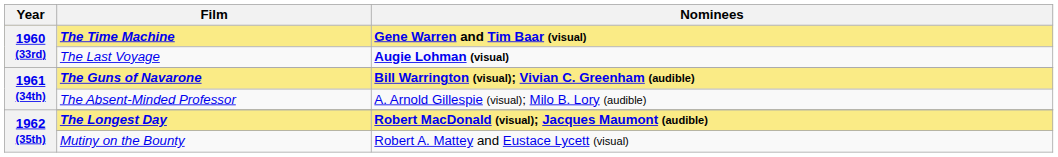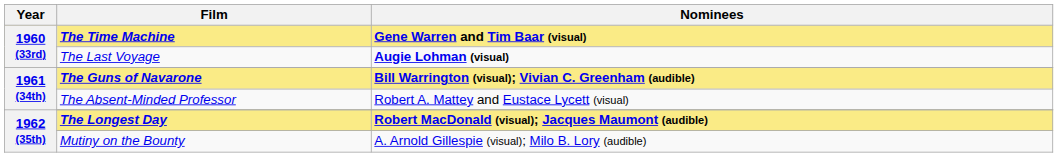 <table class="wikitable" style="width:100%">
 <tr bgcolor="#bebebe">
 <th width="5%">Year</th>
 <th width="30%">Film</th>
 <th width="65%">Nominees</th>
 </tr>
 <tr style="background:#FAEB86">
 <th rowspan="2"><a href='#'>1960</a><br><small><a href='#'>(33rd)</a></small></th>
 <td><strong><em><a href='#'>The Time Machine</a></em></strong></td>
 <td><strong><a href='#'>Gene Warren</a> and <a href='#'>Tim Baar</a> <small>(visual)</small></strong></td>
 </tr>
 <tr>
 <td><em><a href='#'>The Last Voyage</a></em></td>
 <td><strong><a href='#'>Augie Lohman</a> <small>(visual)</small></strong></td>
 </tr>
 <tr>
 <th rowspan="3" style="text-align:center"><a href='#'>1961</a><br><small><a href='#'>(34th)</a></small></th>
 </tr>
 <tr style="background:#FAEB86">
 <td><strong><em><a href='#'>The Guns of Navarone</a></em></strong></td>
 <td><strong><a href='#'>Bill Warrington</a> <small>(visual)</small>; <a href='#'>Vivian C. Greenham</a> <small>(audible)</small></strong></td>
 </tr>
 <tr>
 <td><em><a href='#'>The Absent-Minded Professor</a></em></td>
-<td><a href='#'>A. Arnold Gillespie</a> <small>(visual)</small>; <a href='#'>Milo B. Lory</a> <small>(audible)</small></td>
+<td><a href='#'>Robert A. Mattey</a> and <a href='#'>Eustace Lycett</a> <small>(visual)</small></td>
 </tr>
 <tr>
 <th rowspan="3" style="text-align:center"><a href='#'>1962</a><br><small><a href='#'>(35th)</a></small></th>
 </tr>
 <tr style="background:#FAEB86">
 <td><strong><em><a href='#'>The Longest Day</a></em></strong></td>
 <td><strong><a href='#'>Robert MacDonald</a> <small>(visual)</small>; <a href='#'>Jacques Maumont</a> <small>(audible)</small></strong></td>
 </tr>
 <tr>
 <td><em><a href='#'>Mutiny on the Bounty</a></em></td>
-<td><a href='#'>Robert A. Mattey</a> and <a href='#'>Eustace Lycett</a> <small>(visual)</small></td>
+<td><a href='#'>A. Arnold Gillespie</a> <small>(visual)</small>; <a href='#'>Milo B. Lory</a> <small>(audible)</small></td>
 </tr>
 </table>
